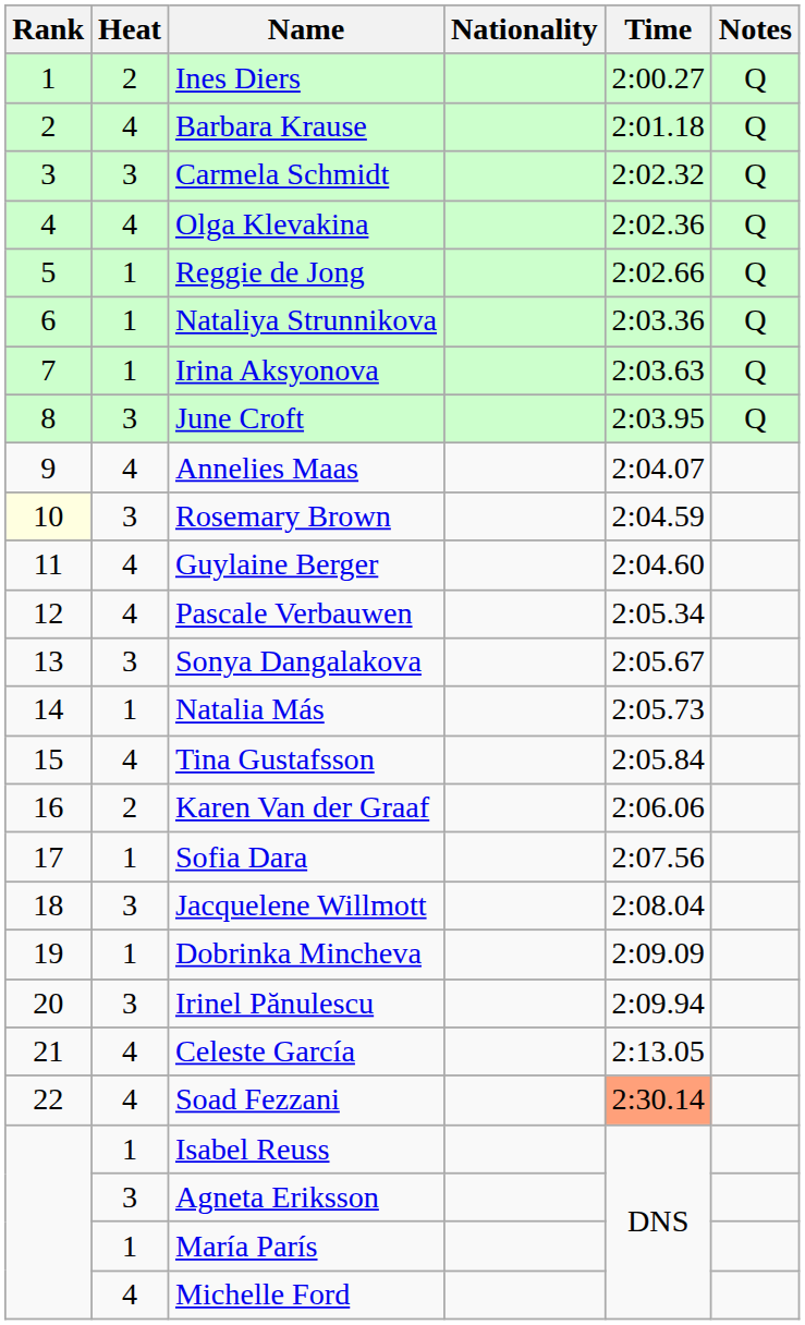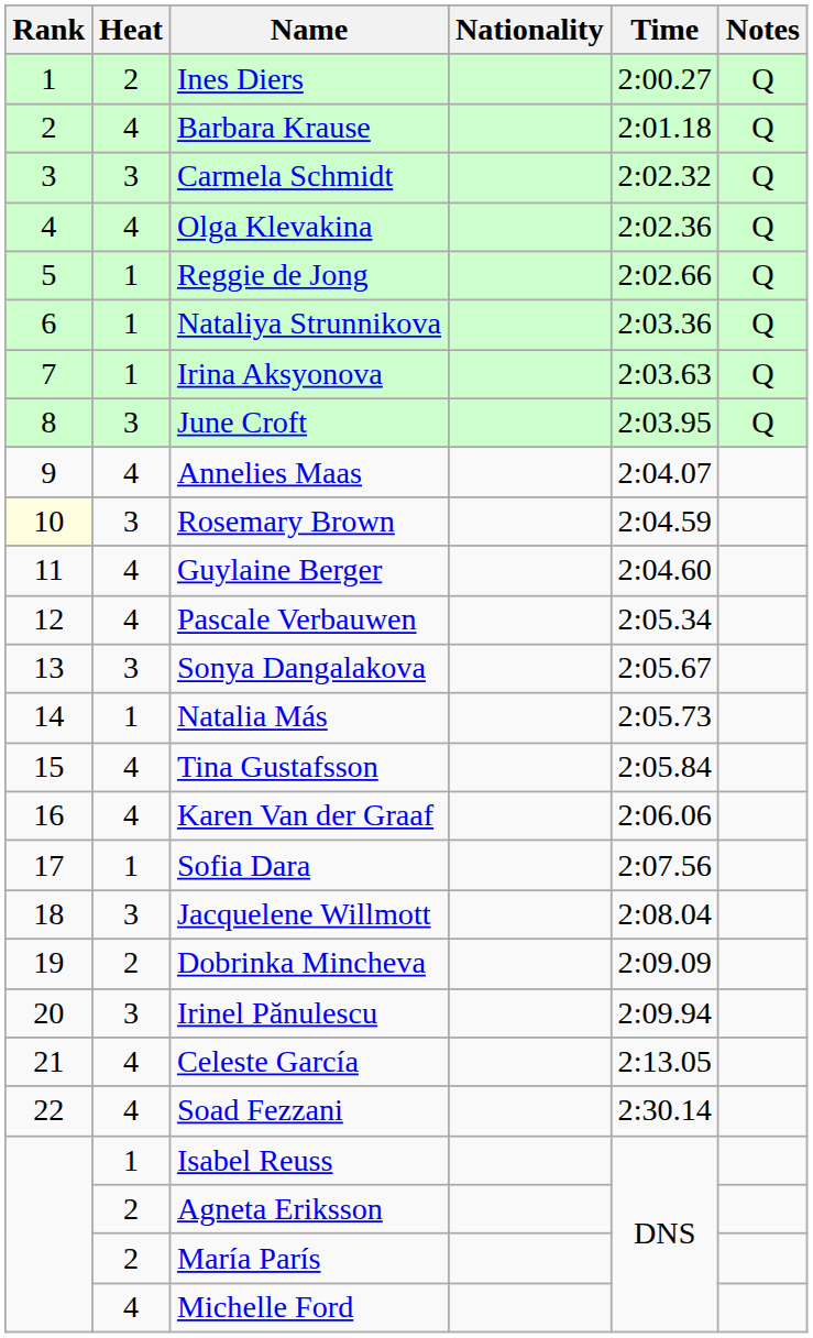 <table class="wikitable sortable" style="text-align:center">
 <tr>
 <th>Rank</th>
 <th>Heat</th>
 <th>Name</th>
 <th>Nationality</th>
 <th>Time</th>
 <th>Notes</th>
 </tr>
 <tr bgcolor=ccffcc>
 <td>1</td>
 <td>2</td>
 <td align=left><a href='#'>Ines Diers</a></td>
 <td align=left></td>
 <td>2:00.27</td>
 <td>Q</td>
 </tr>
 <tr bgcolor=ccffcc>
 <td>2</td>
 <td>4</td>
 <td align=left><a href='#'>Barbara Krause</a></td>
 <td align=left></td>
 <td>2:01.18</td>
 <td>Q</td>
 </tr>
 <tr bgcolor=ccffcc>
 <td>3</td>
 <td>3</td>
 <td align=left><a href='#'>Carmela Schmidt</a></td>
 <td align=left></td>
 <td>2:02.32</td>
 <td>Q</td>
 </tr>
 <tr bgcolor=ccffcc>
 <td>4</td>
 <td>4</td>
 <td align=left><a href='#'>Olga Klevakina</a></td>
 <td align=left></td>
 <td>2:02.36</td>
 <td>Q</td>
 </tr>
 <tr bgcolor=ccffcc>
 <td>5</td>
 <td>1</td>
 <td align=left><a href='#'>Reggie de Jong</a></td>
 <td align=left></td>
 <td>2:02.66</td>
 <td>Q</td>
 </tr>
 <tr bgcolor=ccffcc>
 <td>6</td>
 <td>1</td>
 <td align=left><a href='#'>Nataliya Strunnikova</a></td>
 <td align=left></td>
 <td>2:03.36</td>
 <td>Q</td>
 </tr>
 <tr bgcolor=ccffcc>
 <td>7</td>
 <td>1</td>
 <td align=left><a href='#'>Irina Aksyonova</a></td>
 <td align=left></td>
 <td>2:03.63</td>
 <td>Q</td>
 </tr>
 <tr bgcolor=ccffcc>
 <td>8</td>
 <td>3</td>
 <td align=left><a href='#'>June Croft</a></td>
 <td align=left></td>
 <td>2:03.95</td>
 <td>Q</td>
 </tr>
 <tr>
 <td>9</td>
 <td>4</td>
 <td align=left><a href='#'>Annelies Maas</a></td>
 <td align=left></td>
 <td>2:04.07</td>
 <td></td>
 </tr>
 <tr>
 <td style="background: lightyellow;">10</td>
 <td>3</td>
 <td align=left><a href='#'>Rosemary Brown</a></td>
 <td align=left></td>
 <td>2:04.59</td>
 <td></td>
 </tr>
 <tr>
 <td>11</td>
 <td>4</td>
 <td align=left><a href='#'>Guylaine Berger</a></td>
 <td align=left></td>
 <td>2:04.60</td>
 <td></td>
 </tr>
 <tr>
 <td>12</td>
 <td>4</td>
 <td align=left><a href='#'>Pascale Verbauwen</a></td>
 <td align=left></td>
 <td>2:05.34</td>
 <td></td>
 </tr>
 <tr>
 <td>13</td>
 <td>3</td>
 <td align=left><a href='#'>Sonya Dangalakova</a></td>
 <td align=left></td>
 <td>2:05.67</td>
 <td></td>
 </tr>
 <tr>
 <td>14</td>
 <td>1</td>
 <td align=left><a href='#'>Natalia Más</a></td>
 <td align=left></td>
 <td>2:05.73</td>
 <td></td>
 </tr>
 <tr>
 <td>15</td>
 <td>4</td>
 <td align=left><a href='#'>Tina Gustafsson</a></td>
 <td align=left></td>
 <td>2:05.84</td>
 <td></td>
 </tr>
 <tr>
 <td>16</td>
-<td>2</td>
+<td>4</td>
 <td align=left><a href='#'>Karen Van der Graaf</a></td>
 <td align=left></td>
 <td>2:06.06</td>
 <td></td>
 </tr>
 <tr>
 <td>17</td>
 <td>1</td>
 <td align=left><a href='#'>Sofia Dara</a></td>
 <td align=left></td>
 <td>2:07.56</td>
 <td></td>
 </tr>
 <tr>
 <td>18</td>
 <td>3</td>
 <td align=left><a href='#'>Jacquelene Willmott</a></td>
 <td align=left></td>
 <td>2:08.04</td>
 <td></td>
 </tr>
 <tr>
 <td>19</td>
-<td>1</td>
+<td>2</td>
 <td align=left><a href='#'>Dobrinka Mincheva</a></td>
 <td align=left></td>
 <td>2:09.09</td>
 <td></td>
 </tr>
 <tr>
 <td>20</td>
 <td>3</td>
 <td align=left><a href='#'>Irinel Pănulescu</a></td>
 <td align=left></td>
 <td>2:09.94</td>
 <td></td>
 </tr>
 <tr>
 <td>21</td>
 <td>4</td>
 <td align=left><a href='#'>Celeste García</a></td>
 <td align=left></td>
 <td>2:13.05</td>
 <td></td>
 </tr>
 <tr>
 <td>22</td>
 <td>4</td>
 <td align=left><a href='#'>Soad Fezzani</a></td>
 <td align=left></td>
-<td style="background: lightsalmon;">2:30.14</td>
+<td>2:30.14</td>
 <td></td>
 </tr>
 <tr>
 <td rowspan=4></td>
 <td>1</td>
 <td align=left><a href='#'>Isabel Reuss</a></td>
 <td align=left></td>
 <td rowspan=4>DNS</td>
 <td></td>
 </tr>
 <tr>
-<td>3</td>
+<td>2</td>
 <td align=left><a href='#'>Agneta Eriksson</a></td>
 <td align=left></td>
 <td></td>
 </tr>
 <tr>
-<td>1</td>
+<td>2</td>
 <td align=left><a href='#'>María París</a></td>
 <td align=left></td>
 <td></td>
 </tr>
 <tr>
 <td>4</td>
 <td align=left><a href='#'>Michelle Ford</a></td>
 <td align=left></td>
 <td></td>
 </tr>
 </table>
